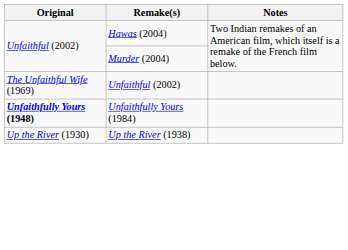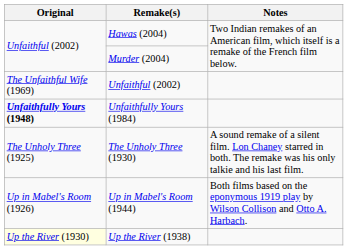 <table class="wikitable" style="width:85%">
 <tr>
 <th style="width:30%">Original</th>
 <th style="width:30%">Remake(s)</th>
 <th>Notes</th>
 </tr>
 <tr>
 <td rowspan="2"><em><a href='#'>Unfaithful</a></em> (2002)</td>
 <td><em><a href='#'>Hawas</a></em> (2004)</td>
 <td rowspan="2">Two Indian remakes of an American film, which itself is a remake of the French film below.</td>
 </tr>
 <tr>
 <td><em><a href='#'>Murder</a></em> (2004)</td>
 </tr>
 <tr>
 <td><em><a href='#'>The Unfaithful Wife</a></em> (1969)</td>
 <td><em><a href='#'>Unfaithful</a></em> (2002)</td>
 <td></td>
 </tr>
 <tr>
 <td><strong><em><a href='#'>Unfaithfully Yours</a></em> (1948)</strong></td>
 <td><em><a href='#'>Unfaithfully Yours</a></em> (1984)</td>
 <td></td>
 </tr>
 <tr>
-<td><em><a href='#'>Up the River</a></em> (1930)</td>
+<td><em><a href='#'>The Unholy Three</a></em> (1925)</td>
+<td><em><a href='#'>The Unholy Three</a></em> (1930)</td>
+<td>A sound remake of a silent film. <a href='#'>Lon Chaney</a> starred in both. The remake was his only talkie and his last film.</td>
+</tr>
+<tr>
+<td><em><a href='#'>Up in Mabel's Room</a></em> (1926)</td>
+<td><em><a href='#'>Up in Mabel's Room</a></em> (1944)</td>
+<td>Both films based on the <a href='#'>eponymous 1919 play</a> by <a href='#'>Wilson Collison</a> and <a href='#'>Otto A. Harbach</a>.</td>
+</tr>
+<tr>
+<td style="background: lightyellow;"><em><a href='#'>Up the River</a></em> (1930)</td>
 <td><em><a href='#'>Up the River</a></em> (1938)</td>
 <td></td>
 </tr>
 </table>
